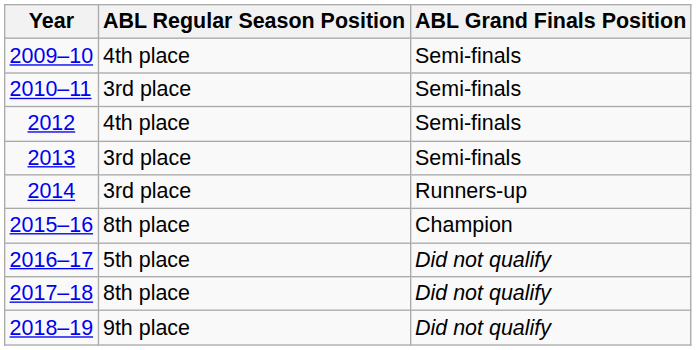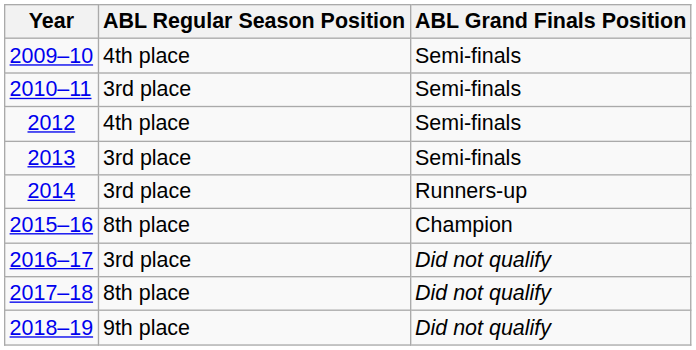 <table class="wikitable sortable float-right">
 <tr>
 <th>Year</th>
 <th>ABL Regular Season Position</th>
 <th>ABL Grand Finals Position</th>
 </tr>
 <tr>
 <td><a href='#'>2009–10</a></td>
 <td valign="middle" align="centre">4th place</td>
 <td valign="middle" align="centre">Semi-finals</td>
 </tr>
 <tr>
 <td><a href='#'>2010–11</a></td>
 <td valign="middle" align="centre">3rd place</td>
 <td valign="middle" align="centre">Semi-finals</td>
 </tr>
 <tr>
 <td style="text-align:center;"><a href='#'>2012</a></td>
 <td valign="middle" align="centre">4th place</td>
 <td valign="middle" align="centre">Semi-finals</td>
 </tr>
 <tr>
 <td style="text-align:center;"><a href='#'>2013</a></td>
 <td valign="middle" align="centre">3rd place</td>
 <td valign="middle" align="centre">Semi-finals</td>
 </tr>
 <tr>
 <td style="text-align:center;"><a href='#'>2014</a></td>
 <td valign="middle" align="centre">3rd place</td>
 <td valign="middle" align="centre">Runners-up</td>
 </tr>
 <tr>
 <td><a href='#'>2015–16</a></td>
 <td align="centre">8th place</td>
 <td align="centre">Champion</td>
 </tr>
 <tr>
 <td><a href='#'>2016–17</a></td>
-<td align="centre">5th place</td>
+<td valign="middle" align="centre">3rd place</td>
 <td align="centre"><em>Did not qualify</em></td>
 </tr>
 <tr>
 <td><a href='#'>2017–18</a></td>
 <td align="centre">8th place</td>
 <td align="centre"><em>Did not qualify</em></td>
 </tr>
 <tr>
 <td><a href='#'>2018–19</a></td>
 <td align="centre">9th place</td>
 <td align="centre"><em>Did not qualify</em></td>
 </tr>
 </table>
